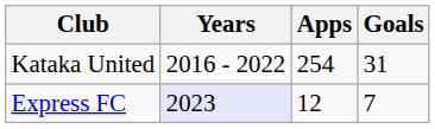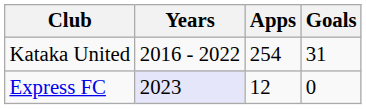 <table class="wikitable">
 <tr>
 <th>Club</th>
 <th>Years</th>
 <th>Apps</th>
 <th>Goals</th>
 </tr>
 <tr>
 <td>Kataka United</td>
 <td>2016 - 2022</td>
 <td>254</td>
 <td>31</td>
 </tr>
 <tr>
 <td><a href='#'>Express FC</a></td>
 <td style="background: lavender;">2023</td>
 <td>12</td>
-<td>7</td>
+<td>0</td>
 </tr>
 </table>
